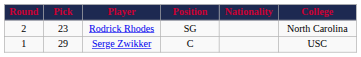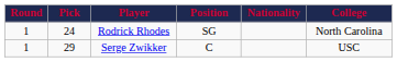 <table class="wikitable sortable sortable">
 <tr>
 <th style="background:#1D2951; color:#C03" width="10%">Round</th>
 <th style="background:#1D2951; color:#C03" width="10%">Pick</th>
 <th style="background:#1D2951; color:#C03" width="20%">Player</th>
 <th style="background:#1D2951; color:#C03" width="15%">Position</th>
 <th style="background:#1D2951; color:#C03" width="15%">Nationality</th>
 <th style="background:#1D2951; color:#C03" width="20%">College</th>
 </tr>
 <tr style="text-align: center">
-<td>2</td>
-<td>23</td>
+<td>1</td>
+<td>24</td>
 <td><a href='#'>Rodrick Rhodes</a></td>
 <td>SG</td>
 <td></td>
 <td>North Carolina</td>
 </tr>
 <tr style="text-align: center">
 <td>1</td>
 <td>29</td>
 <td><a href='#'>Serge Zwikker</a></td>
 <td>C</td>
 <td></td>
 <td>USC</td>
 </tr>
 </table>
